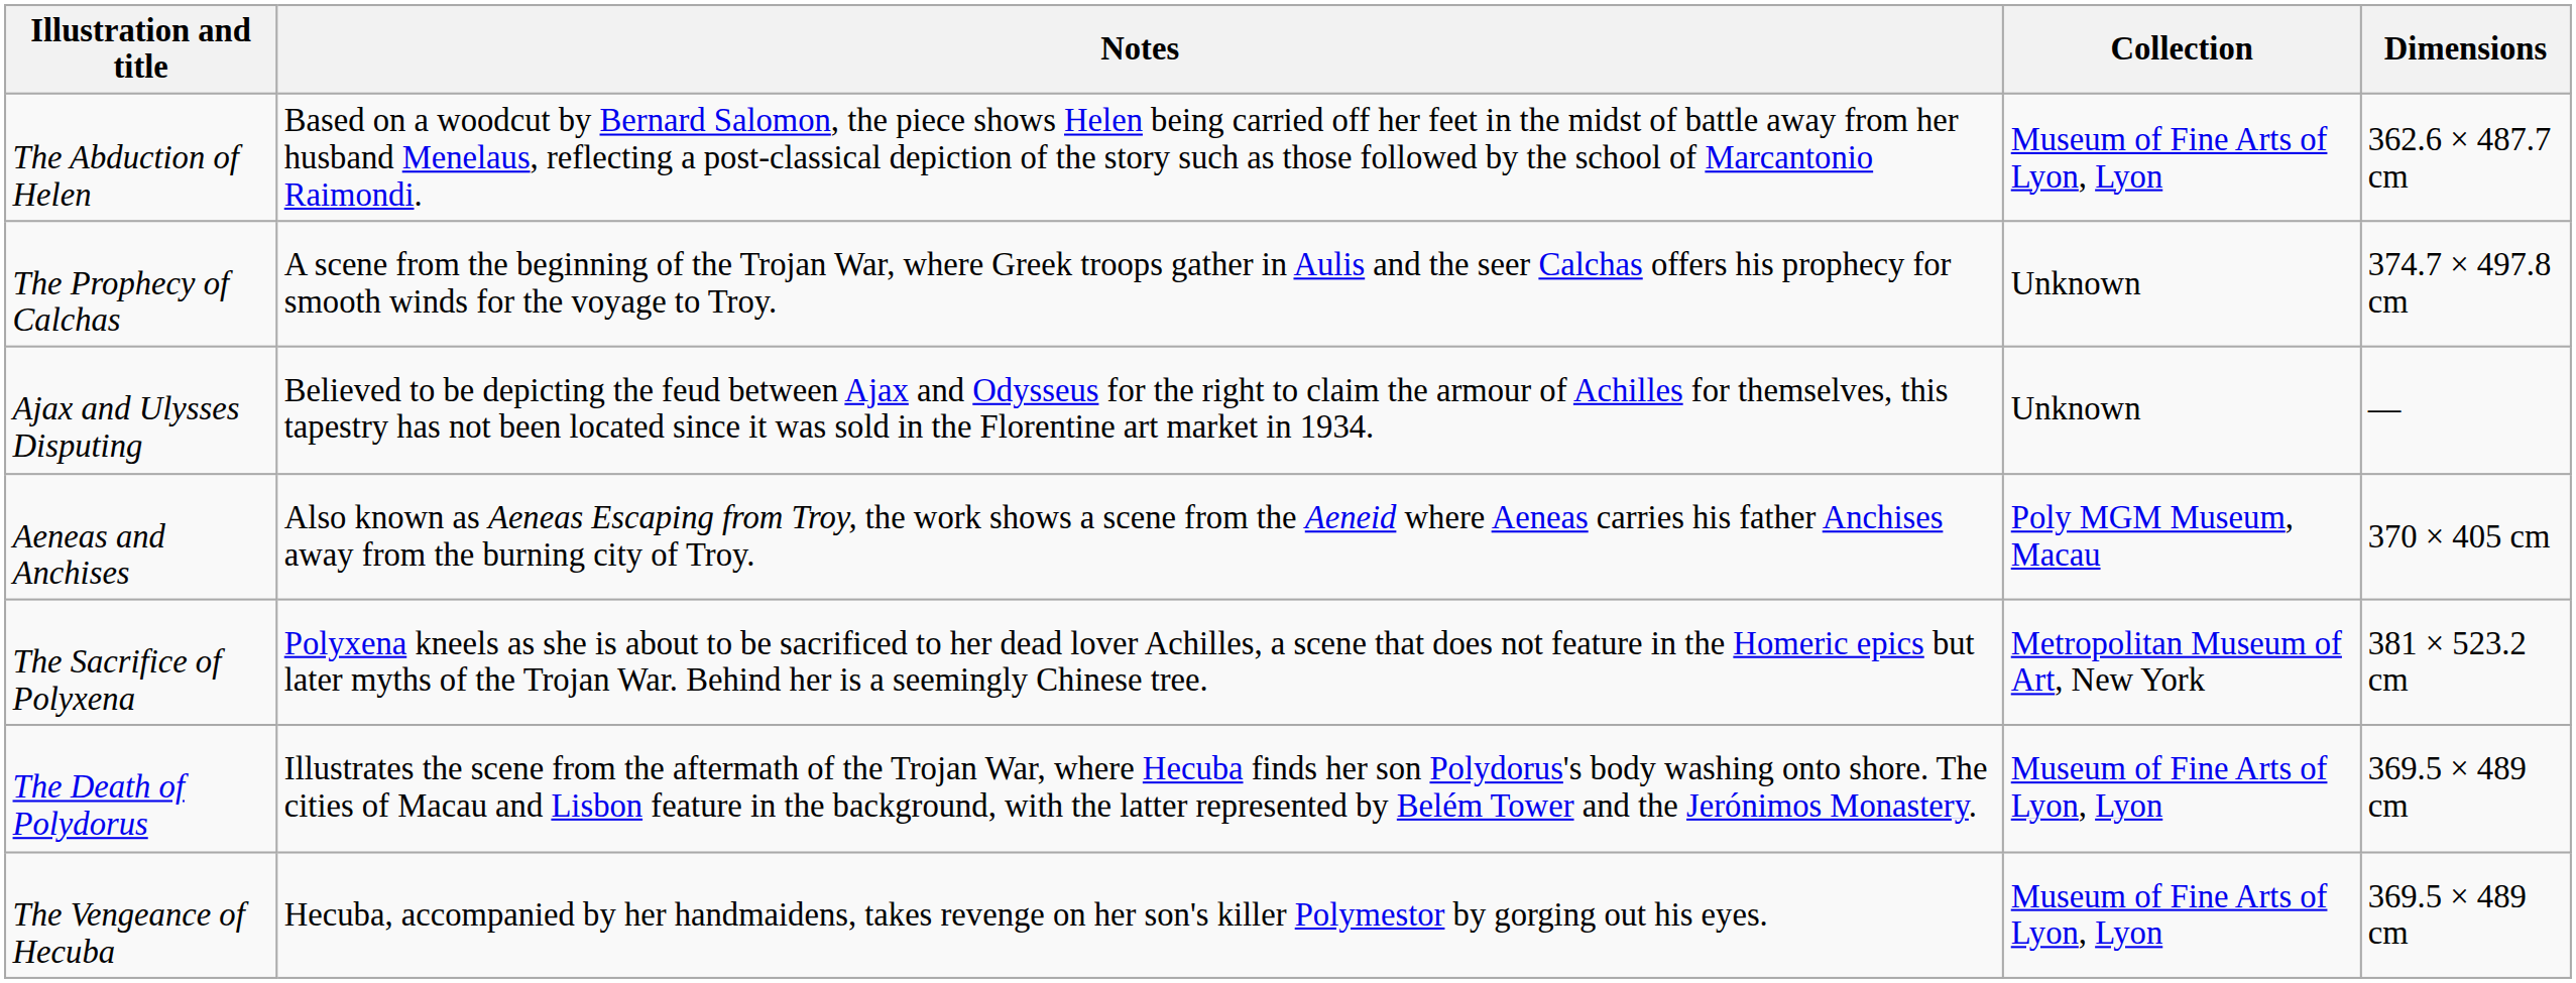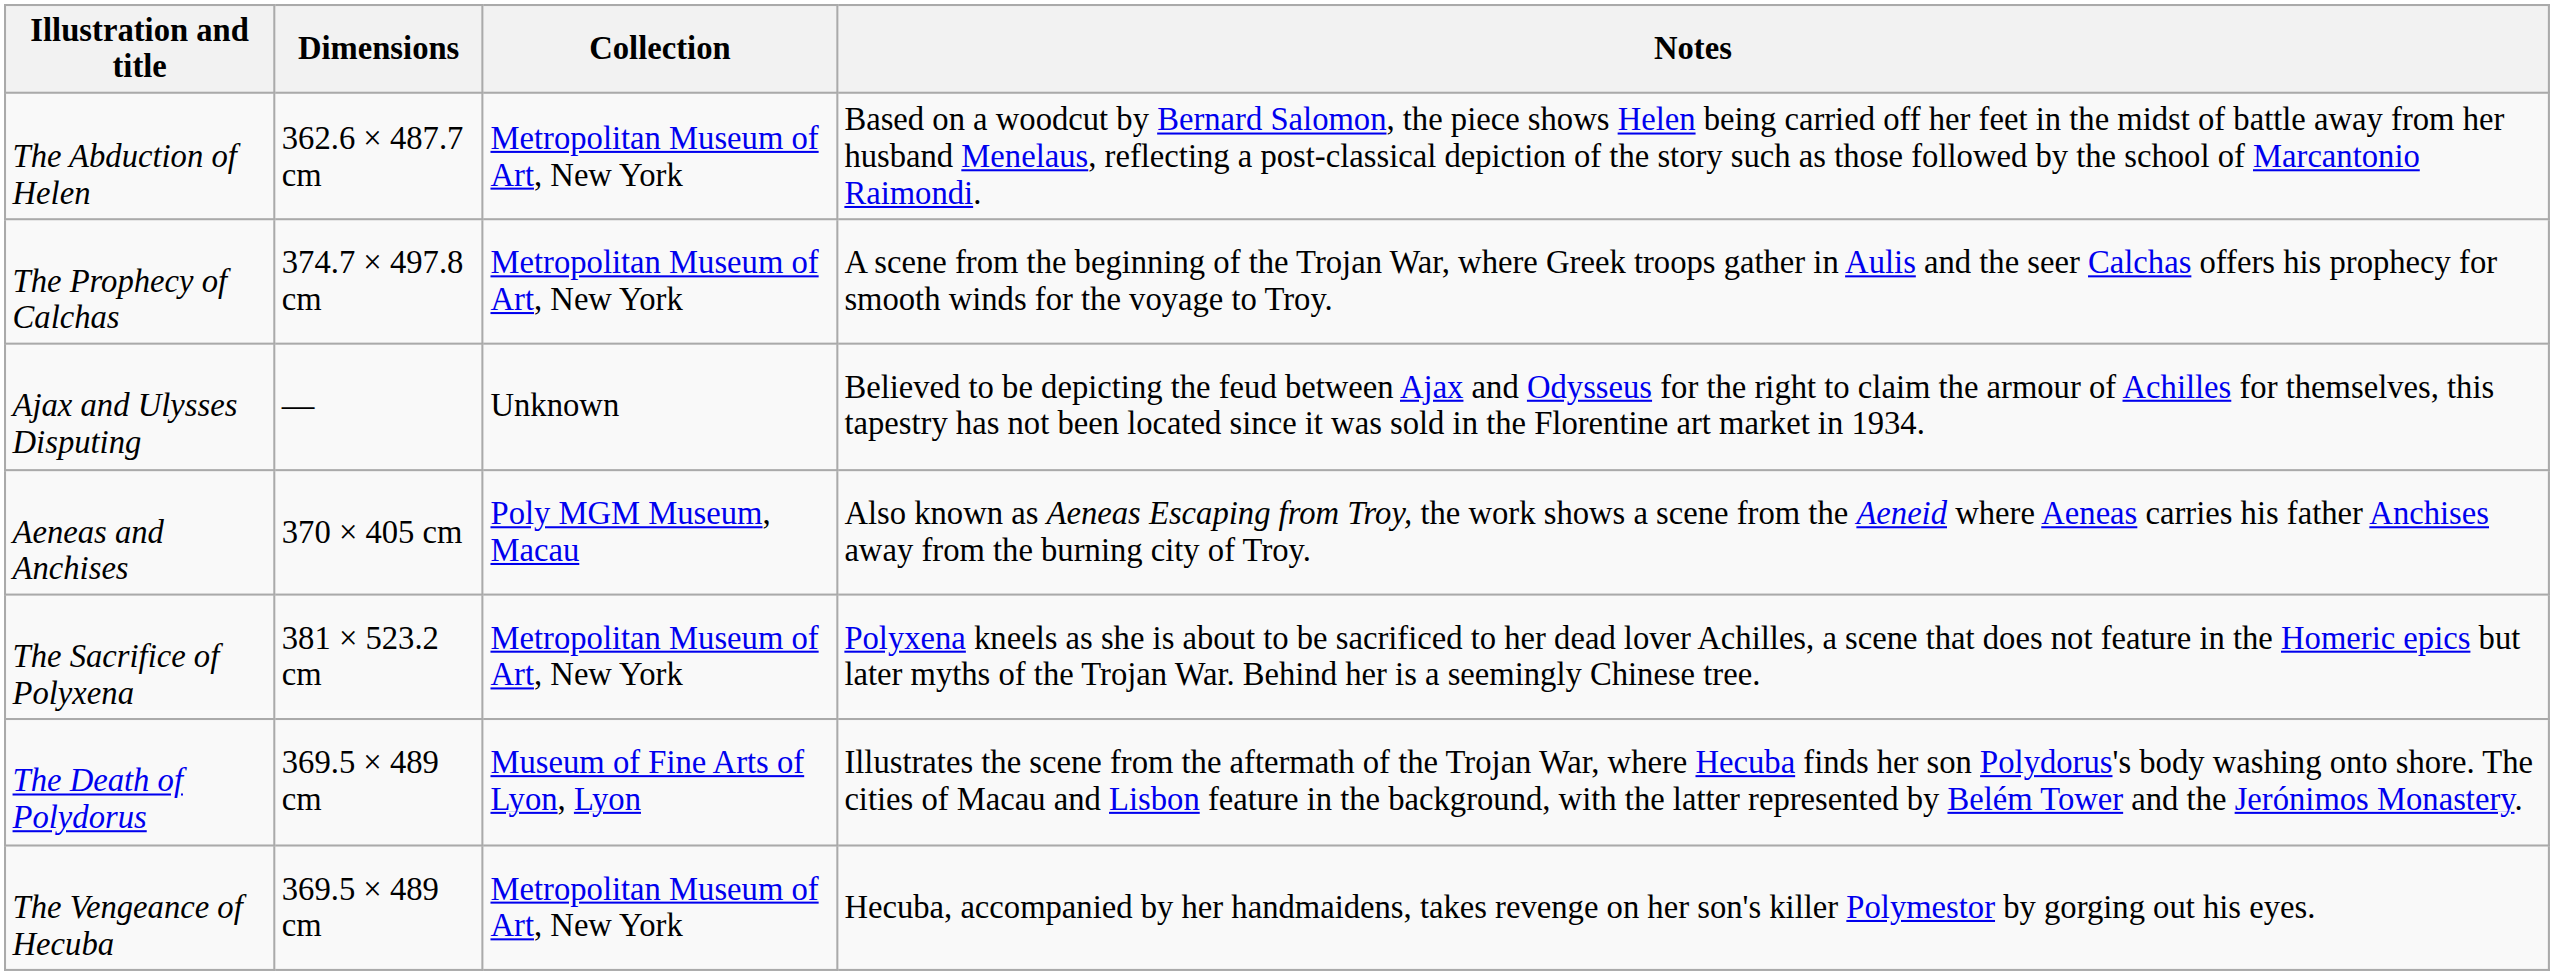 <table class="wikitable">
 <tr>
 <th>Illustration and title</th>
+<th>Dimensions</th>
+<th>Collection</th>
 <th>Notes</th>
-<th>Collection</th>
-<th>Dimensions</th>
 </tr>
 <tr>
 <td><br><em>The Abduction of Helen</em></td>
+<td>362.6 × 487.7 cm</td>
+<td><a href='#'>Metropolitan Museum of Art</a>, New York</td>
 <td>Based on a woodcut by <a href='#'>Bernard Salomon</a>, the piece shows <a href='#'>Helen</a> being carried off her feet in the midst of battle away from her husband <a href='#'>Menelaus</a>, reflecting a post-classical depiction of the story such as those followed by the school of <a href='#'>Marcantonio Raimondi</a>.</td>
-<td><a href='#'>Museum of Fine Arts of Lyon</a>, <a href='#'>Lyon</a></td>
-<td>362.6 × 487.7 cm</td>
 </tr>
 <tr>
 <td><br><em>The Prophecy of Calchas</em></td>
+<td>374.7 × 497.8 cm</td>
+<td><a href='#'>Metropolitan Museum of Art</a>, New York</td>
 <td>A scene from the beginning of the Trojan War, where Greek troops gather in <a href='#'>Aulis</a> and the seer <a href='#'>Calchas</a> offers his prophecy for smooth winds for the voyage to Troy.</td>
-<td>Unknown</td>
-<td>374.7 × 497.8 cm</td>
 </tr>
 <tr>
 <td><br><em>Ajax and Ulysses Disputing</em></td>
+<td>—</td>
+<td>Unknown</td>
 <td>Believed to be depicting the feud between <a href='#'>Ajax</a> and <a href='#'>Odysseus</a> for the right to claim the armour of <a href='#'>Achilles</a> for themselves, this tapestry has not been located since it was sold in the Florentine art market in 1934.</td>
-<td>Unknown</td>
-<td>—</td>
 </tr>
 <tr>
 <td><br><em>Aeneas and Anchises</em></td>
+<td>370 × 405 cm</td>
+<td><a href='#'>Poly MGM Museum</a>, <a href='#'>Macau</a></td>
 <td>Also known as <em>Aeneas Escaping from Troy,</em> the work shows a scene from the <em><a href='#'>Aeneid</a></em> where <a href='#'>Aeneas</a> carries his father <a href='#'>Anchises</a> away from the burning city of Troy.</td>
-<td><a href='#'>Poly MGM Museum</a>, <a href='#'>Macau</a></td>
-<td>370 × 405 cm</td>
 </tr>
 <tr>
 <td><br><em>The Sacrifice of Polyxena</em></td>
+<td>381 × 523.2 cm</td>
+<td><a href='#'>Metropolitan Museum of Art</a>, New York</td>
 <td><a href='#'>Polyxena</a> kneels as she is about to be sacrificed to her dead lover Achilles, a scene that does not feature in the <a href='#'>Homeric epics</a> but later myths of the Trojan War. Behind her is a seemingly Chinese tree.</td>
-<td><a href='#'>Metropolitan Museum of Art</a>, New York</td>
-<td>381 × 523.2 cm</td>
 </tr>
 <tr>
 <td><br><em><a href='#'>The Death of Polydorus</a></em></td>
+<td>369.5 × 489 cm</td>
+<td><a href='#'>Museum of Fine Arts of Lyon</a>, <a href='#'>Lyon</a></td>
 <td>Illustrates the scene from the aftermath of the Trojan War, where <a href='#'>Hecuba</a> finds her son <a href='#'>Polydorus</a>'s body washing onto shore. The cities of Macau and <a href='#'>Lisbon</a> feature in the background, with the latter represented by <a href='#'>Belém Tower</a> and the <a href='#'>Jerónimos Monastery</a>.</td>
-<td><a href='#'>Museum of Fine Arts of Lyon</a>, <a href='#'>Lyon</a></td>
-<td>369.5 × 489 cm</td>
 </tr>
 <tr>
 <td><br><em>The Vengeance of Hecuba</em></td>
+<td>369.5 × 489 cm</td>
+<td><a href='#'>Metropolitan Museum of Art</a>, New York</td>
 <td>Hecuba, accompanied by her handmaidens, takes revenge on her son's killer <a href='#'>Polymestor</a> by gorging out his eyes.</td>
-<td><a href='#'>Museum of Fine Arts of Lyon</a>, <a href='#'>Lyon</a></td>
-<td>369.5 × 489 cm</td>
 </tr>
 </table>
